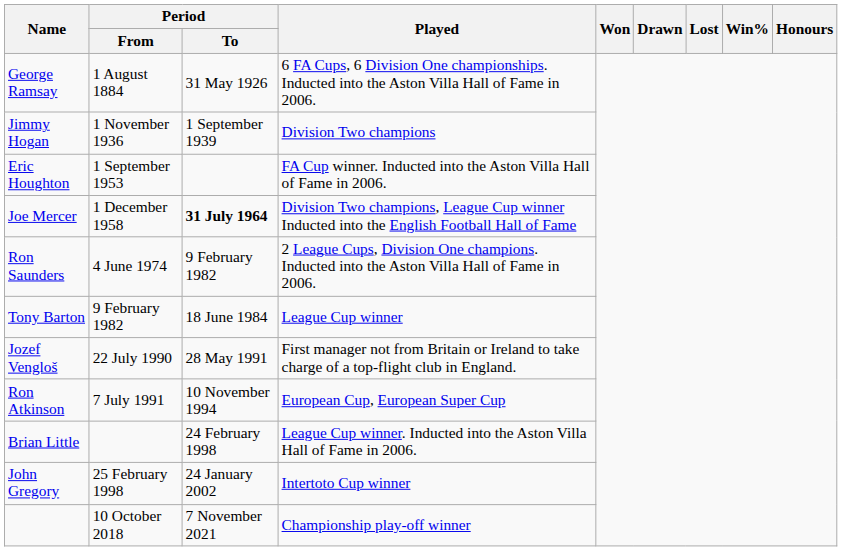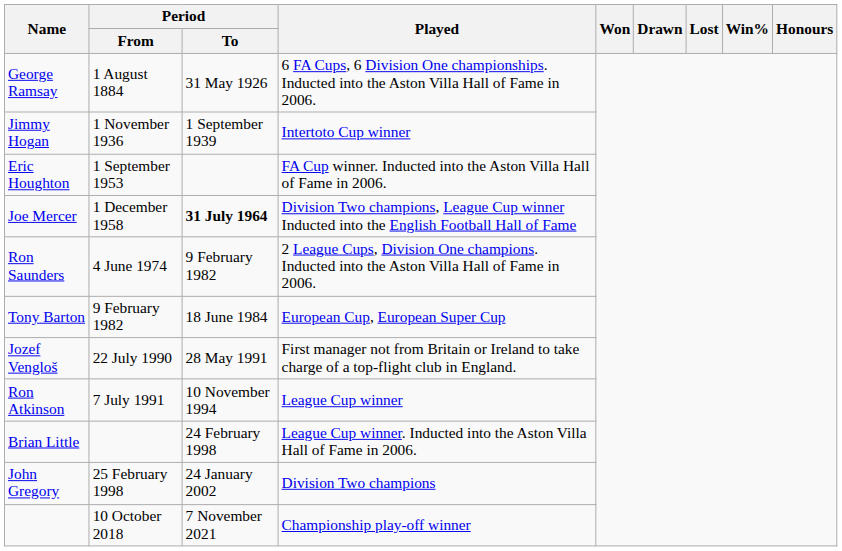 <table class="wikitable" style="text-align: left">
 <tr>
 <th rowspan="2">Name</th>
 <th colspan="2">Period</th>
 <th rowspan="2">Played</th>
 <th rowspan="2">Won</th>
 <th rowspan="2">Drawn</th>
 <th rowspan="2">Lost</th>
 <th rowspan="2">Win%</th>
 <th rowspan="2">Honours</th>
 </tr>
 <tr>
 <th>From</th>
 <th>To</th>
 </tr>
 <tr>
 <td><a href='#'>George Ramsay</a></td>
 <td>1 August 1884</td>
 <td>31 May 1926<br></td>
 <td>6 <a href='#'>FA Cups</a>, 6 <a href='#'>Division One championships</a>. Inducted into the Aston Villa Hall of Fame in 2006.</td>
 </tr>
 <tr>
 <td><a href='#'>Jimmy Hogan</a></td>
 <td>1 November 1936</td>
 <td>1 September 1939<br></td>
-<td><a href='#'>Division Two champions</a></td>
+<td><a href='#'>Intertoto Cup winner</a></td>
 </tr>
 <tr>
 <td><a href='#'>Eric Houghton</a></td>
 <td>1 September 1953</td>
 <td><br></td>
 <td><a href='#'>FA Cup</a> winner. Inducted into the Aston Villa Hall of Fame in 2006.</td>
 </tr>
 <tr>
 <td><a href='#'>Joe Mercer</a></td>
 <td>1 December 1958</td>
 <td><strong>31 July 1964<br></strong></td>
 <td><a href='#'>Division Two champions</a>, <a href='#'>League Cup winner</a><br>Inducted into the <a href='#'>English Football Hall of Fame</a></td>
 </tr>
 <tr>
 <td><a href='#'>Ron Saunders</a></td>
 <td>4 June 1974</td>
 <td>9 February 1982<br></td>
 <td>2 <a href='#'>League Cups</a>, <a href='#'>Division One champions</a>. Inducted into the Aston Villa Hall of Fame in 2006.</td>
 </tr>
 <tr>
 <td><a href='#'>Tony Barton</a></td>
 <td>9 February 1982</td>
 <td>18 June 1984<br></td>
-<td><a href='#'>League Cup winner</a></td>
+<td><a href='#'>European Cup</a>, <a href='#'>European Super Cup</a></td>
 </tr>
 <tr>
 <td><a href='#'>Jozef Vengloš</a></td>
 <td>22 July 1990</td>
 <td>28 May 1991<br></td>
 <td>First manager not from Britain or Ireland to take charge of a top-flight club in England.</td>
 </tr>
 <tr>
 <td><a href='#'>Ron Atkinson</a></td>
 <td>7 July 1991</td>
 <td>10 November 1994<br></td>
-<td><a href='#'>European Cup</a>, <a href='#'>European Super Cup</a></td>
+<td><a href='#'>League Cup winner</a></td>
 </tr>
 <tr>
 <td><a href='#'>Brian Little</a></td>
 <td></td>
 <td>24 February 1998<br></td>
 <td><a href='#'>League Cup winner</a>. Inducted into the Aston Villa Hall of Fame in 2006.</td>
 </tr>
 <tr>
 <td><a href='#'>John Gregory</a></td>
 <td>25 February 1998</td>
 <td>24 January 2002<br></td>
-<td><a href='#'>Intertoto Cup winner</a></td>
+<td><a href='#'>Division Two champions</a></td>
 </tr>
 <tr>
 <td></td>
 <td>10 October 2018</td>
 <td>7 November 2021<br></td>
 <td><a href='#'>Championship play-off winner</a></td>
 </tr>
 </table>
